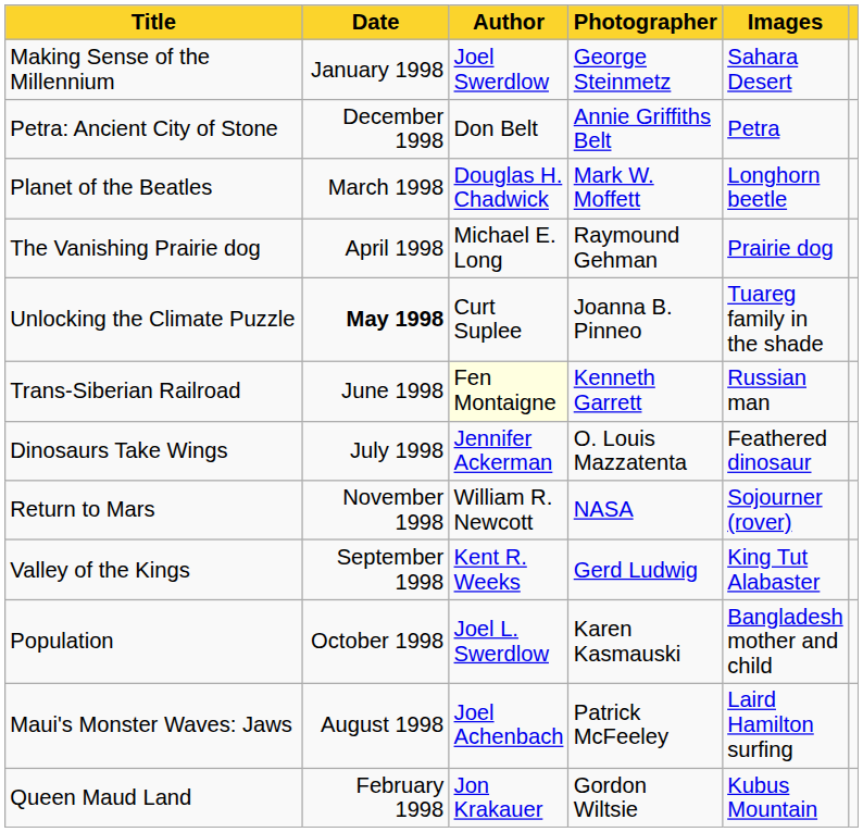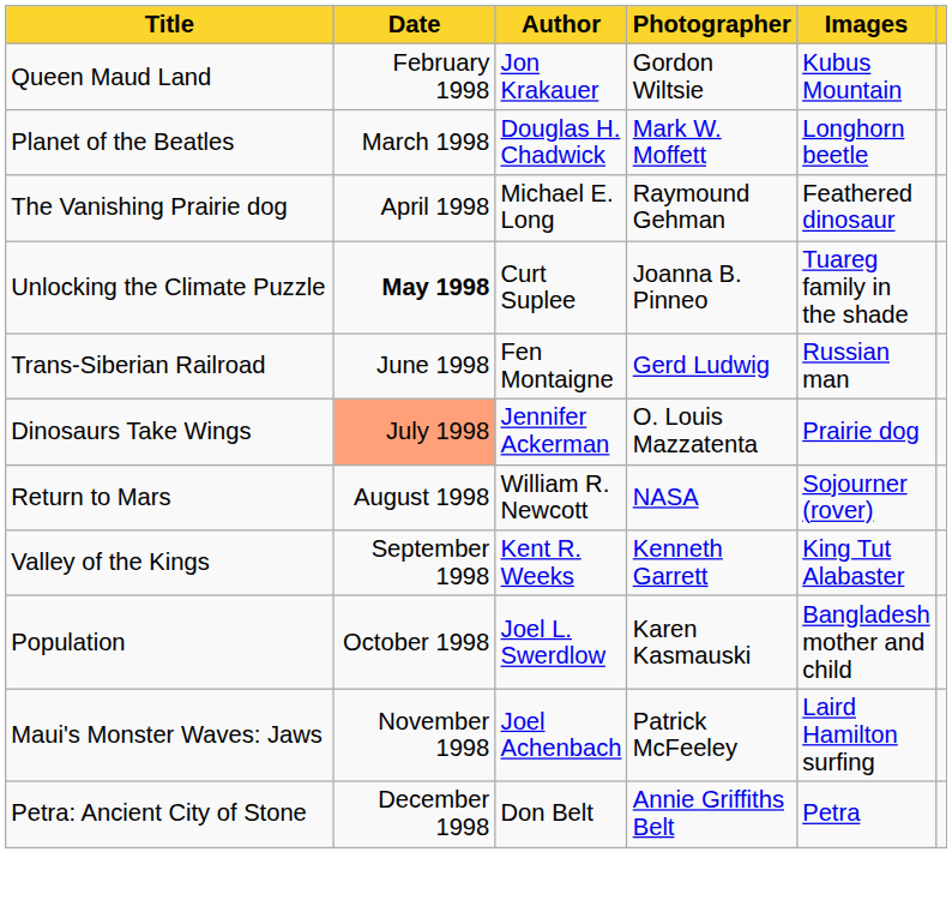 <table class="wikitable" style="width:100%">
 <tr>
 <th scope="col" style="background-color:#fbd42c;" width=275px>Title</th>
 <th scope="col" style="background-color:#fbd42c;" width=110>Date</th>
 <th scope="col" style="background-color:#fbd42c;">Author</th>
 <th scope="col" style="background-color:#fbd42c;">Photographer</th>
 <th scope="col" style="background-color:#fbd42c;">Images</th>
 <th scope="col" ! style="background-color:#fbd42c;"></th>
 </tr>
 <tr>
-<td scope="row">Making Sense of the Millennium</td>
-<td style="text-align:right;">January 1998</td>
-<td><a href='#'>Joel Swerdlow</a></td>
-<td><a href='#'>George Steinmetz</a></td>
-<td><a href='#'>Sahara Desert</a></td>
-<td></td>
-</tr>
-<tr>
-<td scope="row">Petra: Ancient City of Stone</td>
-<td style="text-align:right;">December 1998</td>
-<td>Don Belt</td>
-<td><a href='#'>Annie Griffiths Belt</a></td>
-<td><a href='#'>Petra</a></td>
+<td scope="row">Queen Maud Land</td>
+<td style="text-align:right;">February 1998</td>
+<td><a href='#'>Jon Krakauer</a></td>
+<td>Gordon Wiltsie</td>
+<td><a href='#'>Kubus Mountain</a></td>
 <td></td>
 </tr>
 <tr>
 <td scope="row">Planet of the Beatles</td>
 <td style="text-align:right;">March 1998</td>
 <td><a href='#'>Douglas H. Chadwick</a></td>
 <td><a href='#'>Mark W. Moffett</a></td>
 <td><a href='#'>Longhorn beetle</a></td>
 <td></td>
 </tr>
 <tr>
 <td scope="row">The Vanishing Prairie dog</td>
 <td style="text-align:right;">April 1998</td>
 <td>Michael E. Long</td>
 <td>Raymound Gehman</td>
-<td><a href='#'>Prairie dog</a></td>
+<td>Feathered <a href='#'>dinosaur</a></td>
 <td></td>
 </tr>
 <tr>
 <td scope="row">Unlocking the Climate Puzzle</td>
 <td style="text-align:right;"><strong>May 1998</strong></td>
 <td>Curt Suplee</td>
 <td>Joanna B. Pinneo</td>
 <td><a href='#'>Tuareg</a> family in the shade</td>
 <td></td>
 </tr>
 <tr>
 <td scope="row">Trans-Siberian Railroad</td>
 <td style="text-align:right;">June 1998</td>
-<td style="background: lightyellow;">Fen Montaigne</td>
-<td><a href='#'>Kenneth Garrett</a></td>
+<td>Fen Montaigne</td>
+<td><a href='#'>Gerd Ludwig</a></td>
 <td><a href='#'>Russian</a> man</td>
 <td></td>
 </tr>
 <tr>
 <td scope="row">Dinosaurs Take Wings</td>
-<td style="text-align:right;">July 1998</td>
+<td style="background: lightsalmon; text-align:right;">July 1998</td>
 <td><a href='#'>Jennifer Ackerman</a></td>
 <td>O. Louis Mazzatenta</td>
-<td>Feathered <a href='#'>dinosaur</a></td>
+<td><a href='#'>Prairie dog</a></td>
 <td></td>
 </tr>
 <tr>
 <td scope="row">Return to Mars</td>
-<td style="text-align:right;">November 1998</td>
+<td style="text-align:right;">August 1998</td>
 <td>William R. Newcott</td>
 <td><a href='#'>NASA</a></td>
 <td><a href='#'>Sojourner (rover)</a></td>
 <td></td>
 </tr>
 <tr>
 <td scope="row">Valley of the Kings</td>
 <td style="text-align:right;">September 1998</td>
 <td><a href='#'>Kent R. Weeks</a></td>
-<td><a href='#'>Gerd Ludwig</a></td>
+<td><a href='#'>Kenneth Garrett</a></td>
 <td><a href='#'>King Tut</a> <a href='#'>Alabaster</a></td>
 <td></td>
 </tr>
 <tr>
 <td scope="row">Population</td>
 <td style="text-align:right;">October 1998</td>
 <td><a href='#'>Joel L. Swerdlow</a></td>
 <td>Karen Kasmauski</td>
 <td><a href='#'>Bangladesh</a> mother and child</td>
 <td></td>
 </tr>
 <tr>
 <td scope="row">Maui's Monster Waves: Jaws</td>
-<td style="text-align:right;">August 1998</td>
+<td style="text-align:right;">November 1998</td>
 <td><a href='#'>Joel Achenbach</a></td>
 <td>Patrick McFeeley</td>
 <td><a href='#'>Laird Hamilton</a> surfing</td>
 <td></td>
 </tr>
 <tr>
-<td scope="row">Queen Maud Land</td>
-<td style="text-align:right;">February 1998</td>
-<td><a href='#'>Jon Krakauer</a></td>
-<td>Gordon Wiltsie</td>
-<td><a href='#'>Kubus Mountain</a></td>
+<td scope="row">Petra: Ancient City of Stone</td>
+<td style="text-align:right;">December 1998</td>
+<td>Don Belt</td>
+<td><a href='#'>Annie Griffiths Belt</a></td>
+<td><a href='#'>Petra</a></td>
 <td></td>
 </tr>
 </table>
